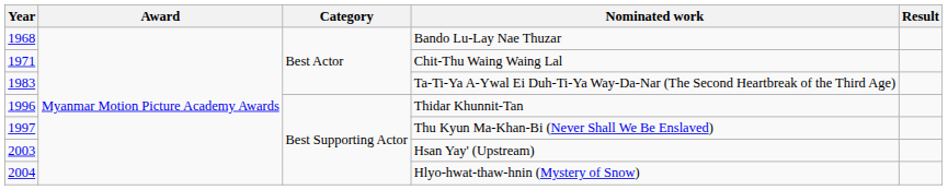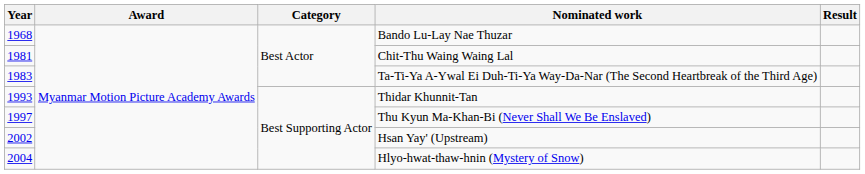 <table class="wikitable" style="font-size: 95%">
 <tr>
 <th>Year</th>
 <th>Award</th>
 <th>Category</th>
 <th>Nominated work</th>
 <th>Result</th>
 </tr>
 <tr>
 <td><a href='#'>1968</a></td>
 <td rowspan = 7><a href='#'>Myanmar Motion Picture Academy Awards</a></td>
 <td rowspan = 3>Best Actor</td>
 <td>Bando Lu-Lay Nae Thuzar</td>
 <td></td>
 </tr>
 <tr>
-<td><a href='#'>1971</a></td>
+<td><a href='#'>1981</a></td>
 <td>Chit-Thu Waing Waing Lal</td>
 <td></td>
 </tr>
 <tr>
 <td><a href='#'>1983</a></td>
 <td>Ta-Ti-Ya A-Ywal Ei Duh-Ti-Ya Way-Da-Nar (The Second Heartbreak of the Third Age)</td>
 <td></td>
 </tr>
 <tr>
-<td><a href='#'>1996</a></td>
+<td><a href='#'>1993</a></td>
 <td rowspan = 4>Best Supporting Actor</td>
 <td>Thidar Khunnit-Tan</td>
 <td></td>
 </tr>
 <tr>
 <td><a href='#'>1997</a></td>
 <td>Thu Kyun Ma-Khan-Bi (<a href='#'>Never Shall We Be Enslaved</a>)</td>
 <td></td>
 </tr>
 <tr>
-<td><a href='#'>2003</a></td>
+<td><a href='#'>2002</a></td>
 <td>Hsan Yay' (Upstream)</td>
 <td></td>
 </tr>
 <tr>
 <td><a href='#'>2004</a></td>
 <td>Hlyo-hwat-thaw-hnin (<a href='#'>Mystery of Snow</a>)</td>
 <td></td>
 </tr>
 </table>
